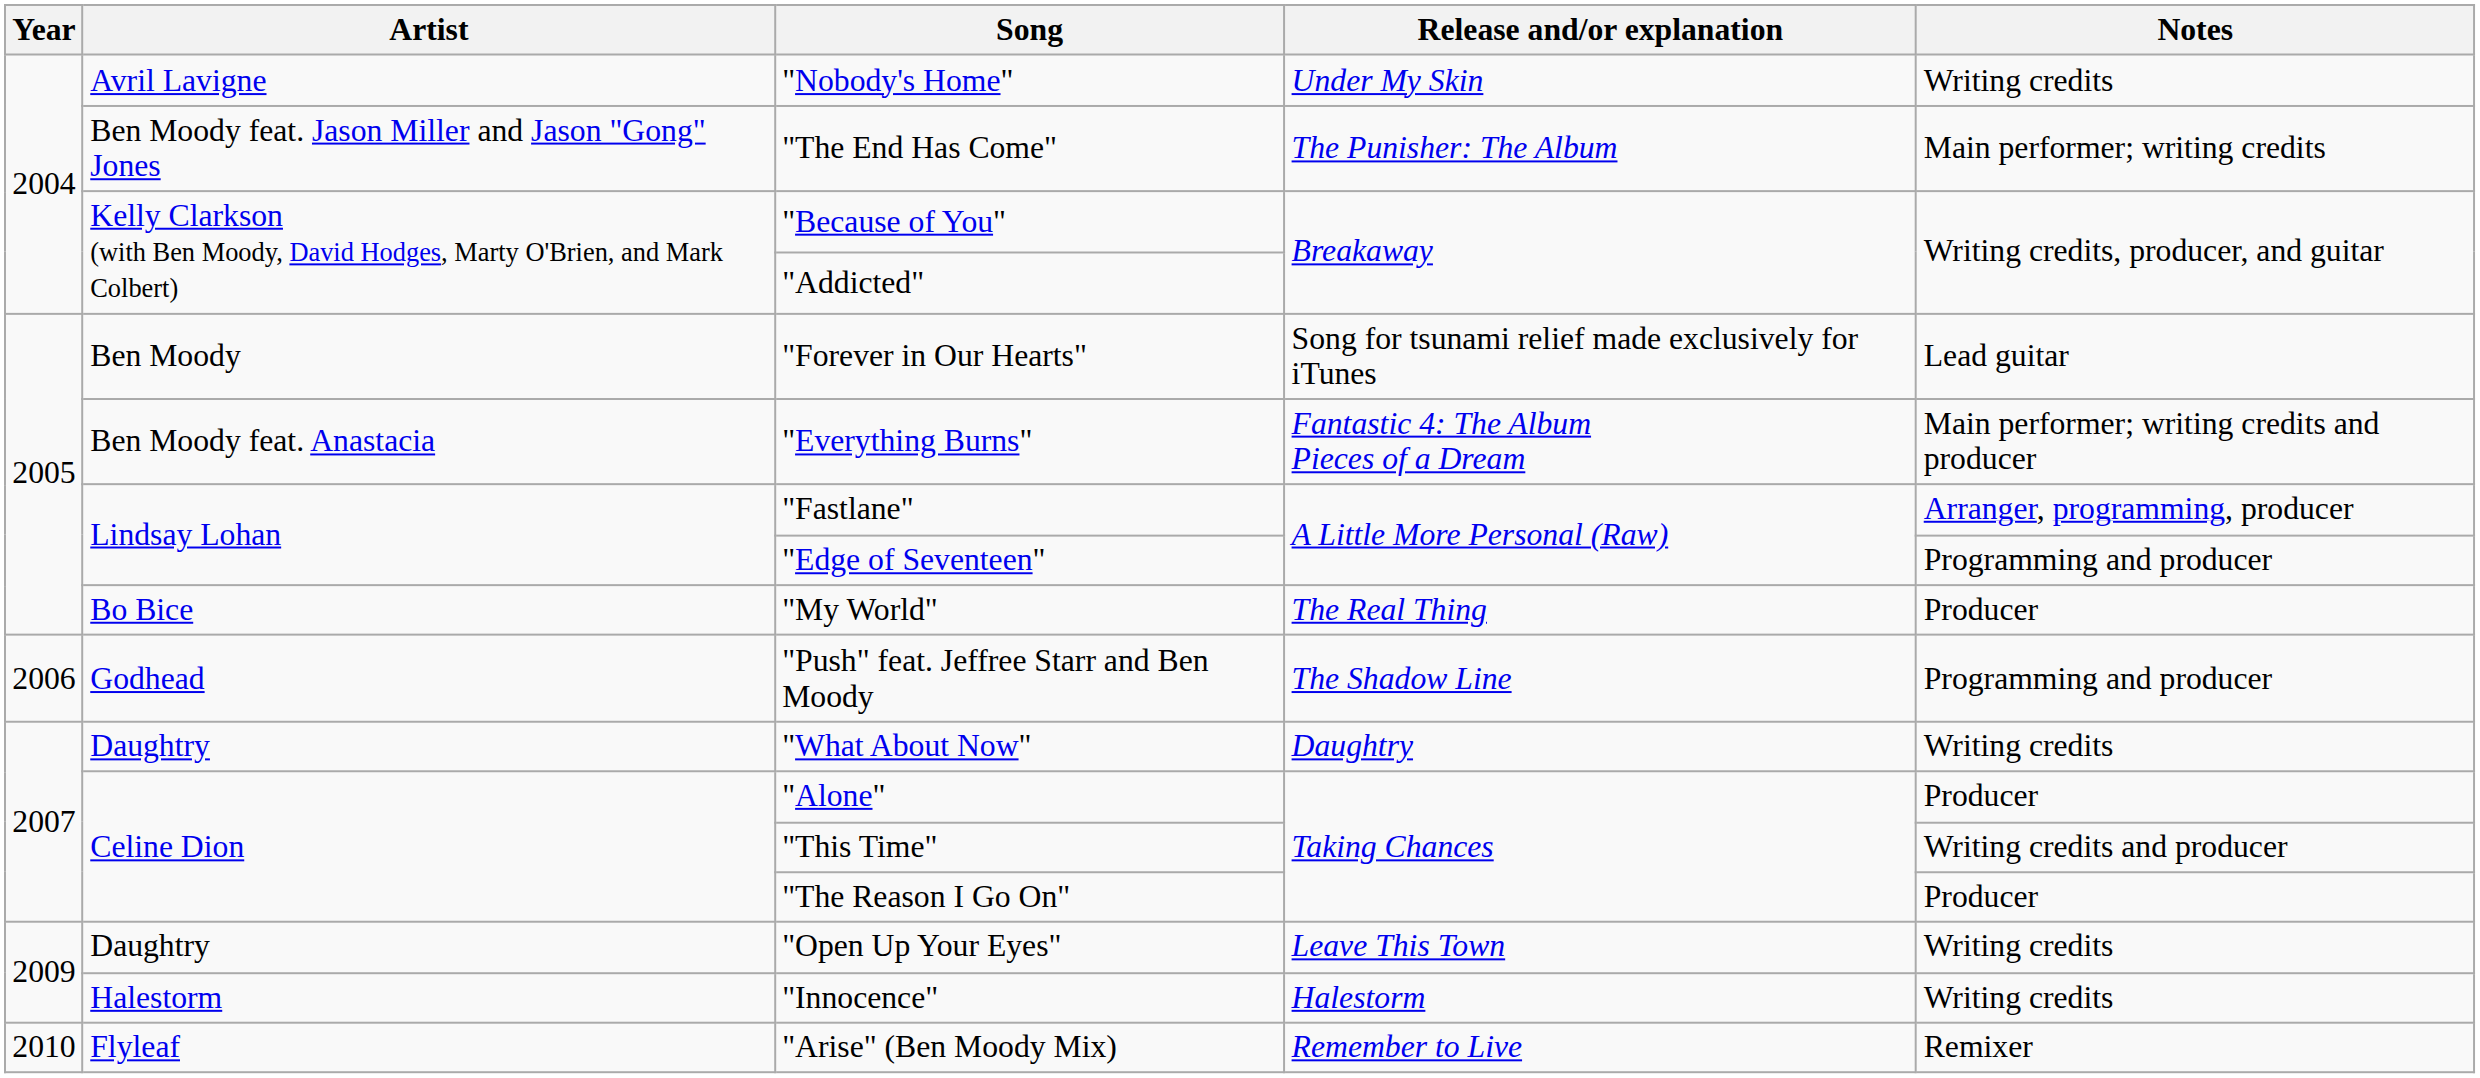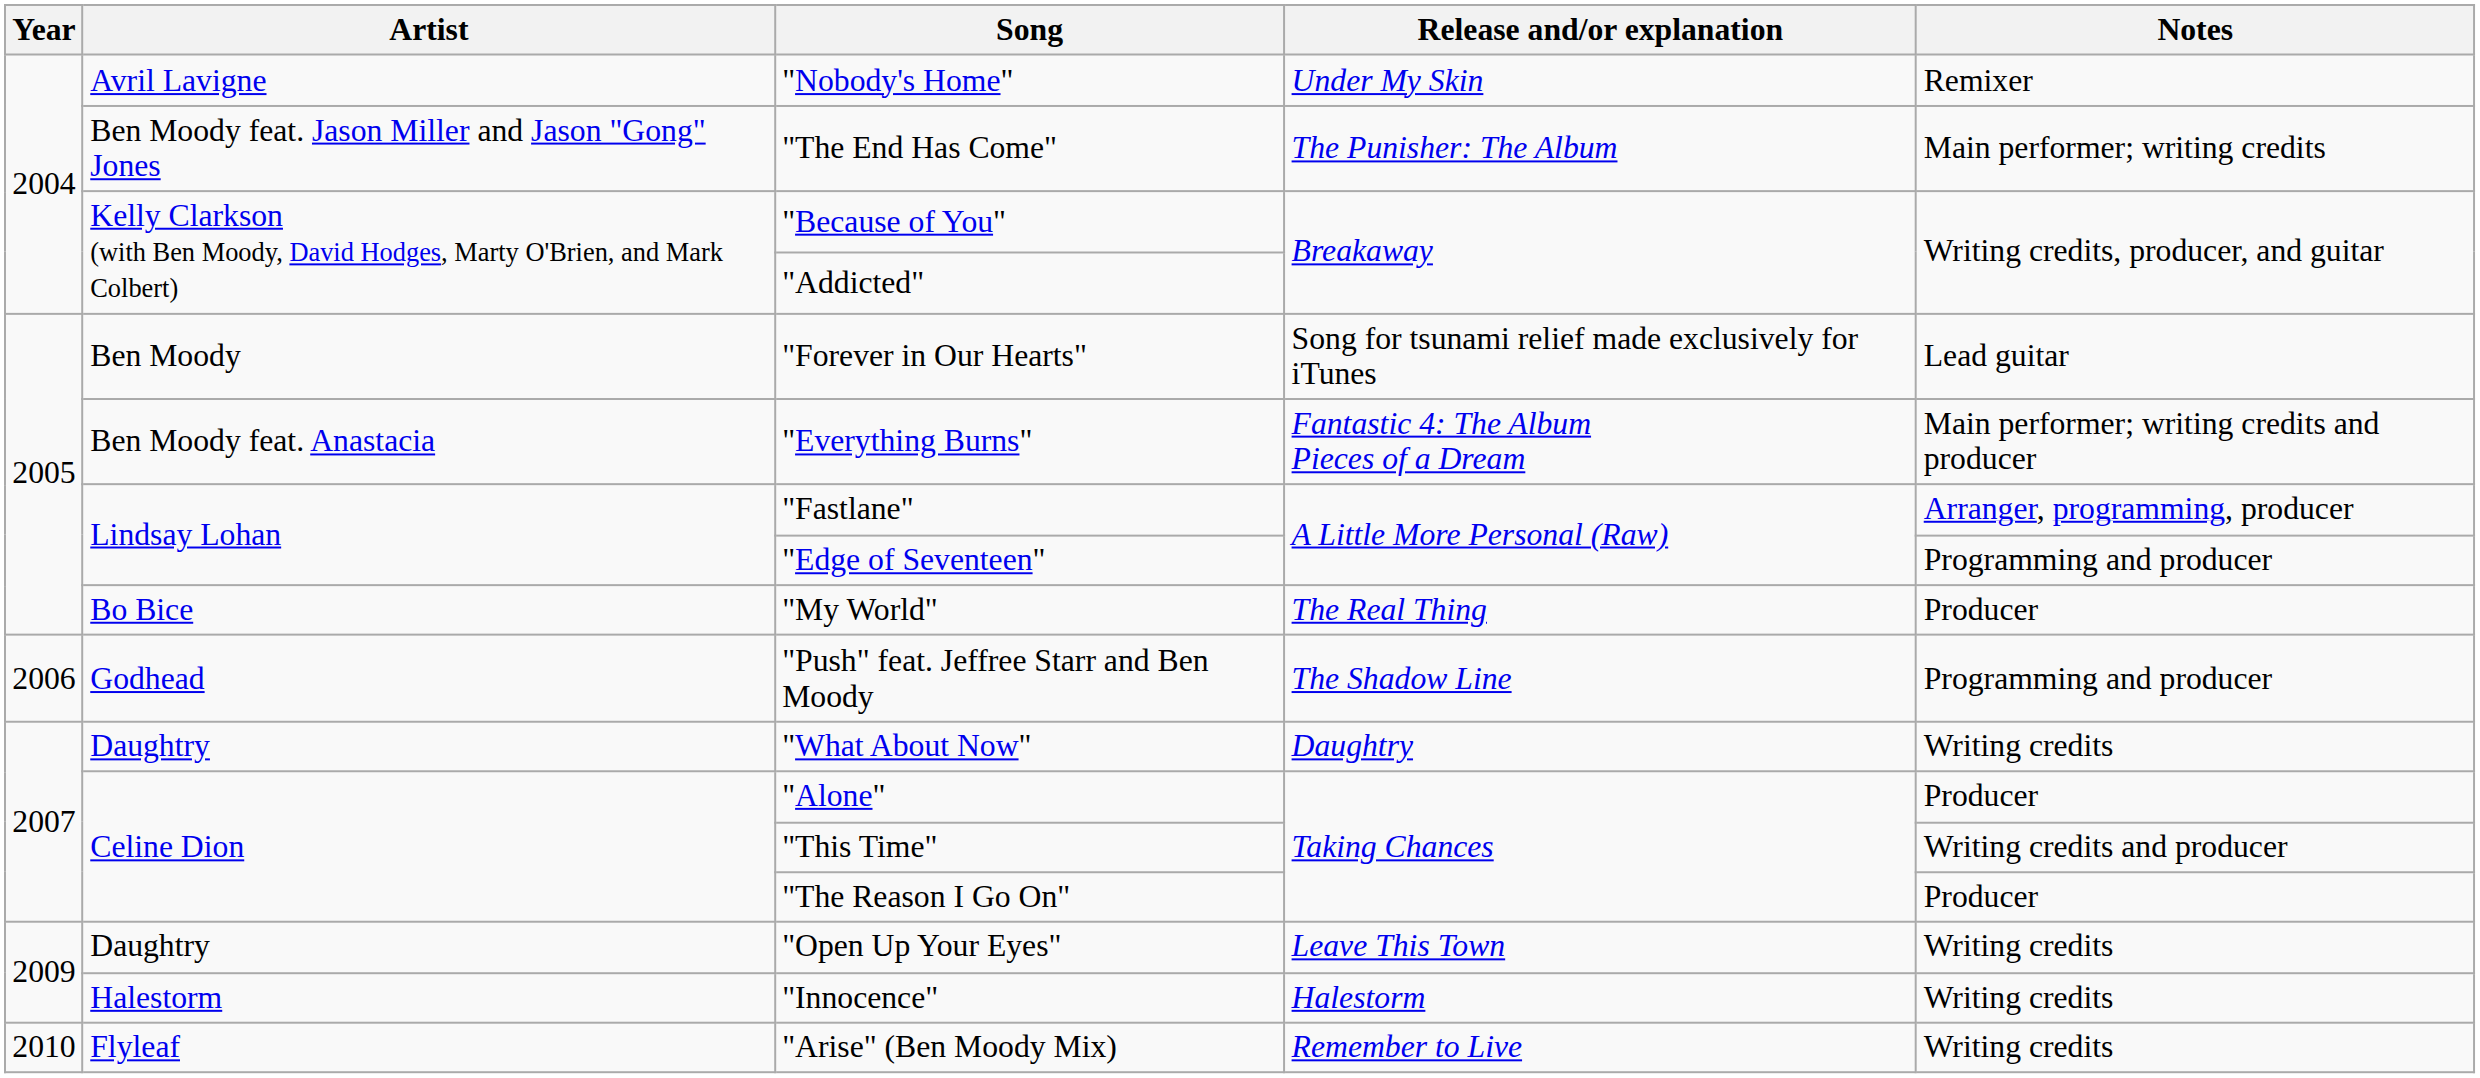 <table class="wikitable">
 <tr>
 <th>Year</th>
 <th>Artist</th>
 <th>Song</th>
 <th>Release and/or explanation</th>
 <th>Notes</th>
 </tr>
 <tr>
 <td rowspan="4">2004</td>
 <td><a href='#'>Avril Lavigne</a></td>
 <td>"<a href='#'>Nobody's Home</a>"</td>
 <td><em><a href='#'>Under My Skin</a></em></td>
-<td>Writing credits</td>
+<td>Remixer</td>
 </tr>
 <tr>
 <td>Ben Moody feat. <a href='#'>Jason Miller</a> and <a href='#'>Jason "Gong" Jones</a></td>
 <td>"The End Has Come"</td>
 <td><em><a href='#'>The Punisher: The Album</a></em></td>
 <td>Main performer; writing credits</td>
 </tr>
 <tr>
 <td rowspan="2"><a href='#'>Kelly Clarkson</a> <br><small>(with Ben Moody, <a href='#'>David Hodges</a>, Marty O'Brien, and Mark Colbert)</small></td>
 <td>"<a href='#'>Because of You</a>"</td>
 <td rowspan="2"><em><a href='#'>Breakaway</a></em></td>
 <td rowspan="2">Writing credits, producer, and guitar</td>
 </tr>
 <tr>
 <td>"Addicted"</td>
 </tr>
 <tr>
 <td rowspan="5">2005</td>
 <td>Ben Moody</td>
 <td>"Forever in Our Hearts"</td>
 <td>Song for tsunami relief made exclusively for iTunes</td>
 <td>Lead guitar</td>
 </tr>
 <tr>
 <td>Ben Moody feat. <a href='#'>Anastacia</a></td>
 <td>"<a href='#'>Everything Burns</a>"</td>
 <td><em><a href='#'>Fantastic 4: The Album</a></em><br><em><a href='#'>Pieces of a Dream</a></em></td>
 <td>Main performer; writing credits and producer</td>
 </tr>
 <tr>
 <td rowspan="2"><a href='#'>Lindsay Lohan</a></td>
 <td>"Fastlane"</td>
 <td rowspan="2"><em><a href='#'>A Little More Personal (Raw)</a></em></td>
 <td><a href='#'>Arranger</a>, <a href='#'>programming</a>, producer</td>
 </tr>
 <tr>
 <td>"<a href='#'>Edge of Seventeen</a>"</td>
 <td>Programming and producer</td>
 </tr>
 <tr>
 <td><a href='#'>Bo Bice</a></td>
 <td>"My World"</td>
 <td><em><a href='#'>The Real Thing</a></em></td>
 <td>Producer</td>
 </tr>
 <tr>
 <td>2006</td>
 <td><a href='#'>Godhead</a></td>
 <td>"Push" feat. Jeffree Starr and Ben Moody</td>
 <td><em><a href='#'>The Shadow Line</a></em></td>
 <td>Programming and producer</td>
 </tr>
 <tr>
 <td rowspan="4">2007</td>
 <td><a href='#'>Daughtry</a></td>
 <td>"<a href='#'>What About Now</a>"</td>
 <td><em><a href='#'>Daughtry</a></em></td>
 <td>Writing credits</td>
 </tr>
 <tr>
 <td rowspan="3"><a href='#'>Celine Dion</a></td>
 <td>"<a href='#'>Alone</a>"</td>
 <td rowspan="3"><em><a href='#'>Taking Chances</a></em></td>
 <td>Producer</td>
 </tr>
 <tr>
 <td>"This Time"</td>
 <td>Writing credits and producer</td>
 </tr>
 <tr>
 <td>"The Reason I Go On"</td>
 <td>Producer</td>
 </tr>
 <tr>
 <td rowspan="2">2009</td>
 <td>Daughtry</td>
 <td>"Open Up Your Eyes"</td>
 <td><em><a href='#'>Leave This Town</a></em></td>
 <td>Writing credits</td>
 </tr>
 <tr>
 <td><a href='#'>Halestorm</a></td>
 <td>"Innocence"</td>
 <td><em><a href='#'>Halestorm</a></em></td>
 <td>Writing credits</td>
 </tr>
 <tr>
 <td>2010</td>
 <td><a href='#'>Flyleaf</a></td>
 <td>"Arise" (Ben Moody Mix)</td>
 <td><em><a href='#'>Remember to Live</a></em></td>
-<td>Remixer</td>
+<td>Writing credits</td>
 </tr>
 </table>
